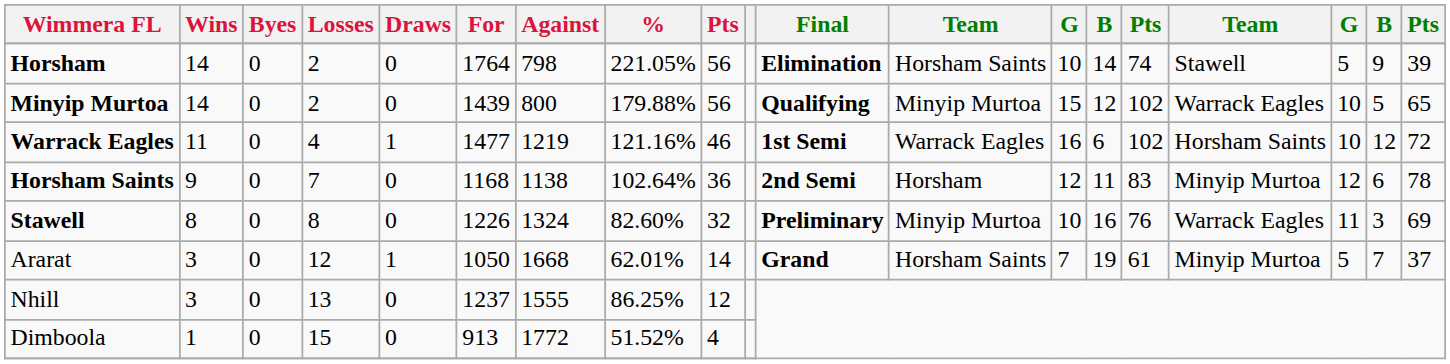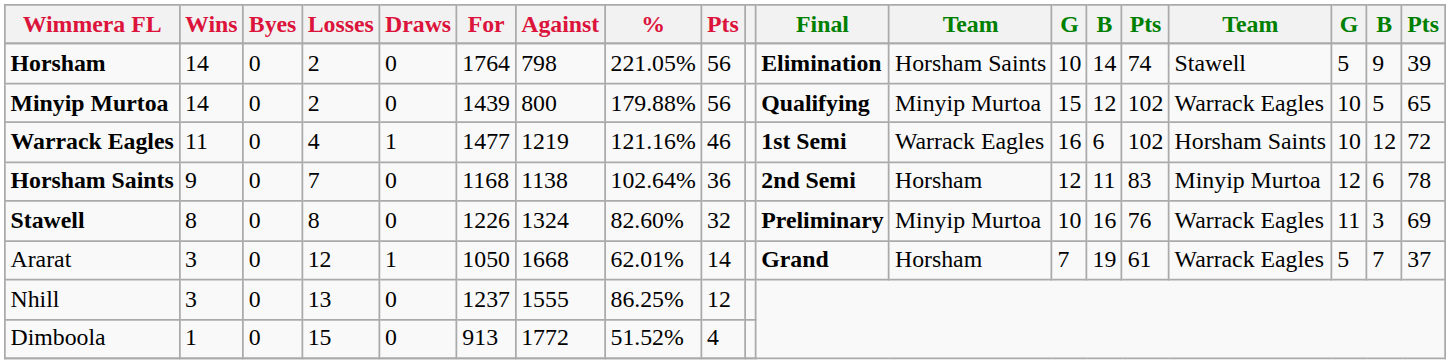 <table style="font-size: 85%; text-align: left;" class="wikitable">
 <tr>
 <th style="color:crimson">Wimmera FL</th>
 <th style="color:crimson">Wins</th>
 <th style="color:crimson">Byes</th>
 <th style="color:crimson">Losses</th>
 <th style="color:crimson">Draws</th>
 <th style="color:crimson">For</th>
 <th style="color:crimson">Against</th>
 <th style="color:crimson">%</th>
 <th style="color:crimson">Pts</th>
 <th></th>
 <th style="color:green">Final</th>
 <th style="color:green">Team</th>
 <th style="color:green">G</th>
 <th style="color:green">B</th>
 <th style="color:green">Pts</th>
 <th style="color:green">Team</th>
 <th style="color:green">G</th>
 <th style="color:green">B</th>
 <th style="color:green">Pts</th>
 </tr>
 <tr>
 </tr>
 <tr>
 </tr>
 <tr>
 <td><strong>	Horsham  </strong></td>
 <td>14</td>
 <td>0</td>
 <td>2</td>
 <td>0</td>
 <td>1764</td>
 <td>798</td>
 <td>221.05%</td>
 <td>56</td>
 <td></td>
 <td><strong>Elimination</strong></td>
 <td>Horsham Saints</td>
 <td>10</td>
 <td>14</td>
 <td>74</td>
 <td>Stawell</td>
 <td>5</td>
 <td>9</td>
 <td>39</td>
 </tr>
 <tr>
 <td><strong>	Minyip Murtoa	</strong></td>
 <td>14</td>
 <td>0</td>
 <td>2</td>
 <td>0</td>
 <td>1439</td>
 <td>800</td>
 <td>179.88%</td>
 <td>56</td>
 <td></td>
 <td><strong>Qualifying</strong></td>
 <td>Minyip Murtoa</td>
 <td>15</td>
 <td>12</td>
 <td>102</td>
 <td>Warrack Eagles</td>
 <td>10</td>
 <td>5</td>
 <td>65</td>
 </tr>
 <tr>
 <td><strong>	Warrack Eagles	</strong></td>
 <td>11</td>
 <td>0</td>
 <td>4</td>
 <td>1</td>
 <td>1477</td>
 <td>1219</td>
 <td>121.16%</td>
 <td>46</td>
 <td></td>
 <td><strong>1st Semi</strong></td>
 <td>Warrack Eagles</td>
 <td>16</td>
 <td>6</td>
 <td>102</td>
 <td>Horsham Saints</td>
 <td>10</td>
 <td>12</td>
 <td>72</td>
 </tr>
 <tr>
 <td><strong>	Horsham Saints	</strong></td>
 <td>9</td>
 <td>0</td>
 <td>7</td>
 <td>0</td>
 <td>1168</td>
 <td>1138</td>
 <td>102.64%</td>
 <td>36</td>
 <td></td>
 <td><strong>2nd Semi</strong></td>
 <td>Horsham</td>
 <td>12</td>
 <td>11</td>
 <td>83</td>
 <td>Minyip Murtoa</td>
 <td>12</td>
 <td>6</td>
 <td>78</td>
 </tr>
 <tr>
 <td><strong>	Stawell	</strong></td>
 <td>8</td>
 <td>0</td>
 <td>8</td>
 <td>0</td>
 <td>1226</td>
 <td>1324</td>
 <td>82.60%</td>
 <td>32</td>
 <td></td>
 <td><strong>Preliminary</strong></td>
 <td>Minyip Murtoa</td>
 <td>10</td>
 <td>16</td>
 <td>76</td>
 <td>Warrack Eagles</td>
 <td>11</td>
 <td>3</td>
 <td>69</td>
 </tr>
 <tr>
 <td>Ararat</td>
 <td>3</td>
 <td>0</td>
 <td>12</td>
 <td>1</td>
 <td>1050</td>
 <td>1668</td>
 <td>62.01%</td>
 <td>14</td>
 <td></td>
 <td><strong>Grand</strong></td>
-<td>Horsham Saints</td>
+<td>Horsham</td>
 <td>7</td>
 <td>19</td>
 <td>61</td>
-<td>Minyip Murtoa</td>
+<td>Warrack Eagles</td>
 <td>5</td>
 <td>7</td>
 <td>37</td>
 </tr>
 <tr>
 <td>Nhill</td>
 <td>3</td>
 <td>0</td>
 <td>13</td>
 <td>0</td>
 <td>1237</td>
 <td>1555</td>
 <td>86.25%</td>
 <td>12</td>
 <td></td>
 </tr>
 <tr>
 <td>Dimboola</td>
 <td>1</td>
 <td>0</td>
 <td>15</td>
 <td>0</td>
 <td>913</td>
 <td>1772</td>
 <td>51.52%</td>
 <td>4</td>
 <td></td>
 </tr>
 <tr>
 </tr>
 </table>
